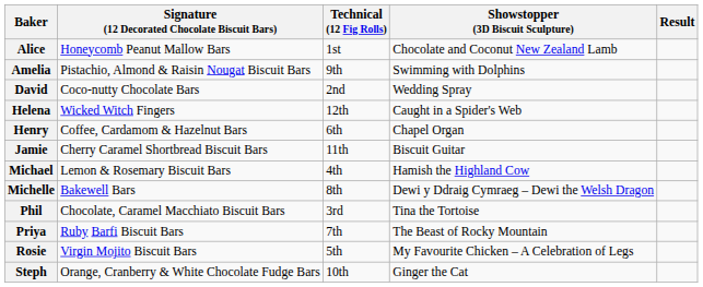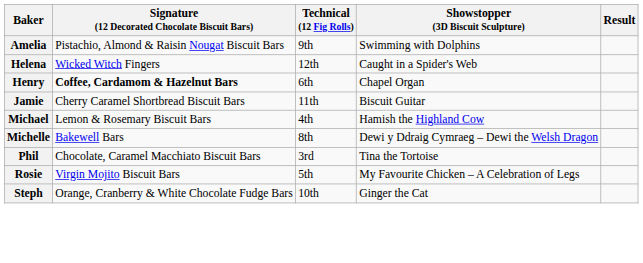 <table class="wikitable sortable col3center sticky-header">
 <tr>
 <th scope="col">Baker</th>
 <th scope="col" class="unsortable">Signature<br><small>(12 Decorated Chocolate Biscuit Bars)</small></th>
 <th scope="col">Technical<br><small>(12 <a href='#'>Fig Rolls</a>)</small></th>
 <th scope="col" class="unsortable">Showstopper<br><small>(3D Biscuit Sculpture)</small></th>
 <th scope="col">Result</th>
 </tr>
 <tr>
-<th scope="row">Alice</th>
-<td><a href='#'>Honeycomb</a> Peanut Mallow Bars</td>
-<td>1st</td>
-<td>Chocolate and Coconut <a href='#'>New Zealand</a> Lamb</td>
-<td></td>
-</tr>
-<tr>
 <th scope="row">Amelia</th>
 <td>Pistachio, Almond & Raisin <a href='#'>Nougat</a> Biscuit Bars</td>
 <td>9th</td>
 <td>Swimming with Dolphins</td>
-<td></td>
-</tr>
-<tr>
-<th scope="row">David</th>
-<td>Coco-nutty Chocolate Bars</td>
-<td>2nd</td>
-<td>Wedding Spray</td>
 <td></td>
 </tr>
 <tr>
 <th scope="row">Helena</th>
 <td><a href='#'>Wicked Witch</a> Fingers</td>
 <td>12th</td>
 <td>Caught in a Spider's Web</td>
 <td></td>
 </tr>
 <tr>
 <th scope="row">Henry</th>
-<td>Coffee, Cardamom & Hazelnut Bars</td>
+<td><strong>Coffee, Cardamom & Hazelnut Bars</strong></td>
 <td>6th</td>
 <td>Chapel Organ</td>
 <td></td>
 </tr>
 <tr>
 <th scope="row">Jamie</th>
 <td>Cherry Caramel Shortbread Biscuit Bars</td>
 <td>11th</td>
 <td>Biscuit Guitar</td>
 <td></td>
 </tr>
 <tr>
 <th scope="row">Michael</th>
 <td>Lemon & Rosemary Biscuit Bars</td>
 <td>4th</td>
 <td>Hamish the <a href='#'>Highland Cow</a></td>
 <td></td>
 </tr>
 <tr>
 <th scope="row">Michelle</th>
 <td><a href='#'>Bakewell</a> Bars</td>
 <td>8th</td>
 <td>Dewi y Ddraig Cymraeg – Dewi the <a href='#'>Welsh Dragon</a></td>
 <td></td>
 </tr>
 <tr>
 <th scope="row">Phil</th>
 <td>Chocolate, Caramel Macchiato Biscuit Bars</td>
 <td>3rd</td>
 <td>Tina the Tortoise</td>
 <td></td>
 </tr>
 <tr>
-<th scope="row">Priya</th>
-<td><a href='#'>Ruby</a> <a href='#'>Barfi</a> Biscuit Bars</td>
-<td>7th</td>
-<td>The Beast of Rocky Mountain</td>
-<td></td>
-</tr>
-<tr>
 <th scope="row">Rosie</th>
 <td><a href='#'>Virgin Mojito</a> Biscuit Bars</td>
 <td>5th</td>
 <td>My Favourite Chicken – A Celebration of Legs</td>
 <td></td>
 </tr>
 <tr>
 <th scope="row">Steph</th>
 <td>Orange, Cranberry & White Chocolate Fudge Bars</td>
 <td>10th</td>
 <td>Ginger the Cat</td>
 <td></td>
 </tr>
 </table>
